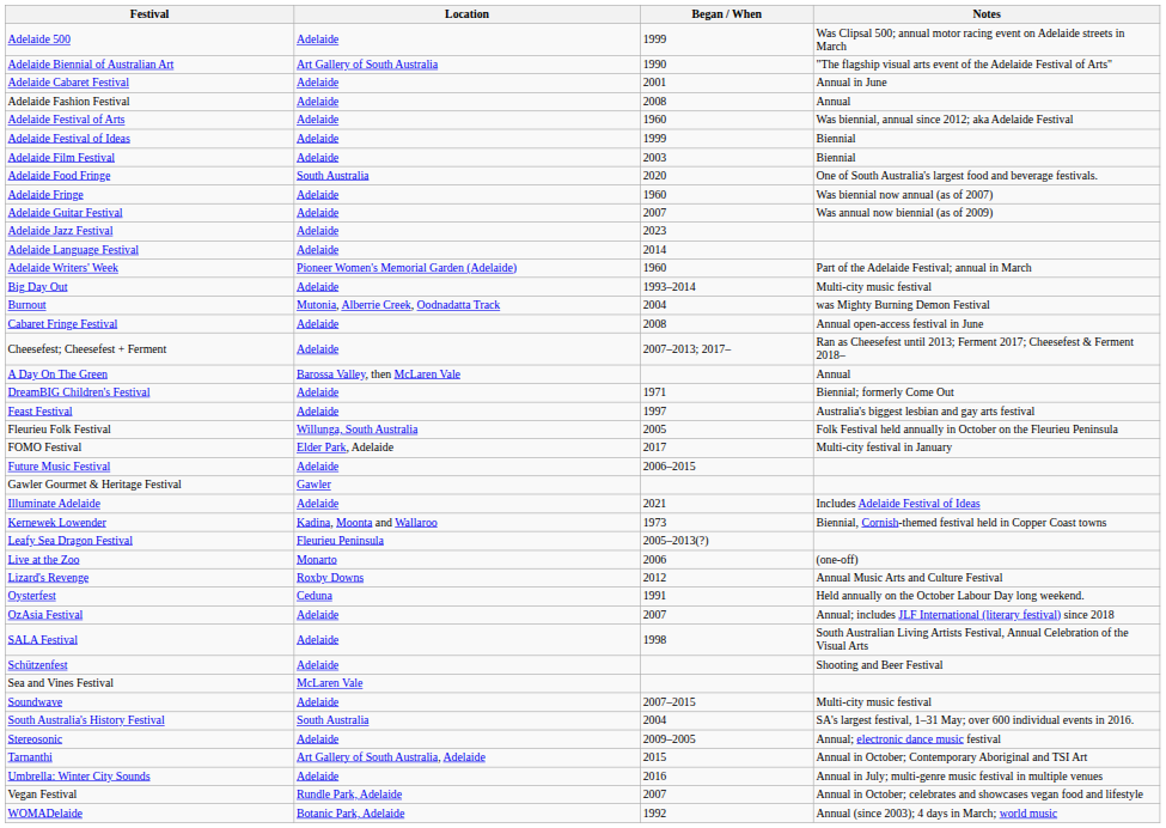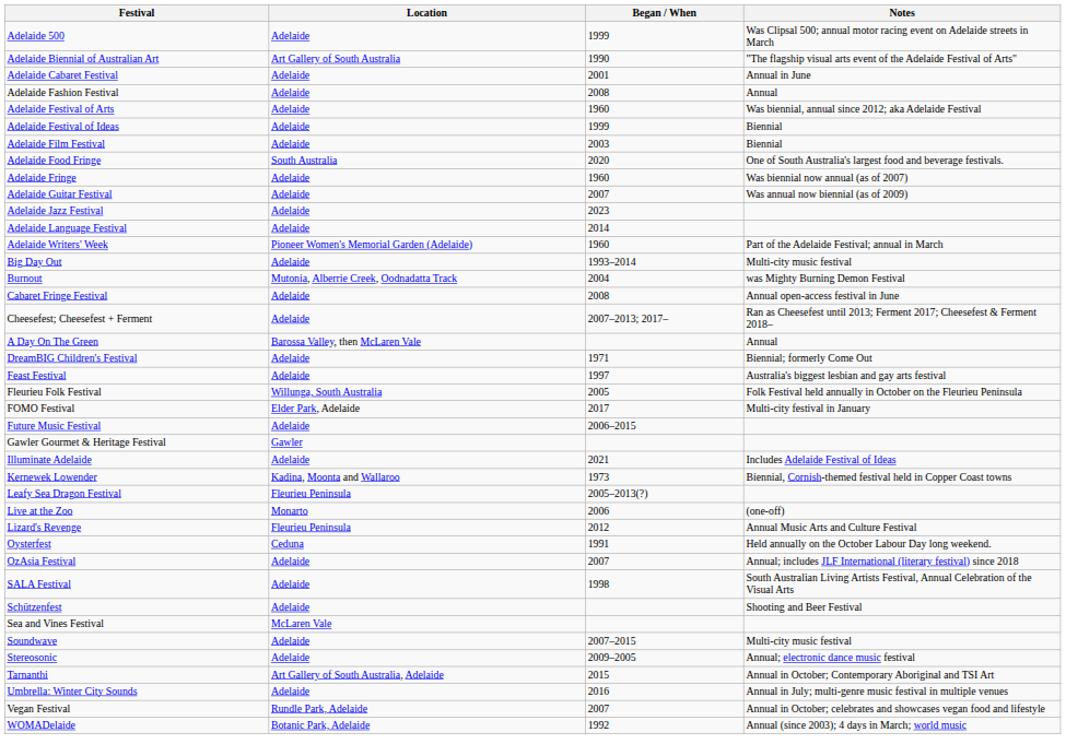 <table class="wikitable sortable" style="width:100%;">
 <tr>
 <th style="width:25%;">Festival</th>
 <th style="width:30%;">Location</th>
 <th style="width:15%;">Began / When</th>
 <th style="width:30%;">Notes</th>
 </tr>
 <tr style="text-align:left;">
 <td><a href='#'>Adelaide 500</a></td>
 <td><a href='#'>Adelaide</a></td>
 <td>1999</td>
 <td>Was Clipsal 500; annual motor racing event on Adelaide streets in March</td>
 </tr>
 <tr style="text-align:left;">
 <td><a href='#'>Adelaide Biennial of Australian Art</a></td>
 <td><a href='#'>Art Gallery of South Australia</a></td>
 <td>1990</td>
 <td>"The flagship visual arts event of the Adelaide Festival of Arts"</td>
 </tr>
 <tr style="text-align:left;">
 <td><a href='#'>Adelaide Cabaret Festival</a></td>
 <td><a href='#'>Adelaide</a></td>
 <td>2001</td>
 <td>Annual in June</td>
 </tr>
 <tr style="text-align:left;">
 <td>Adelaide Fashion Festival</td>
 <td><a href='#'>Adelaide</a></td>
 <td>2008</td>
 <td>Annual</td>
 </tr>
 <tr style="text-align:left;">
 <td><a href='#'>Adelaide Festival of Arts</a></td>
 <td><a href='#'>Adelaide</a></td>
 <td>1960</td>
 <td>Was biennial, annual since 2012; aka Adelaide Festival</td>
 </tr>
 <tr style="text-align:left;">
 <td><a href='#'>Adelaide Festival of Ideas</a></td>
 <td><a href='#'>Adelaide</a></td>
 <td>1999</td>
 <td>Biennial</td>
 </tr>
 <tr style="text-align:left;">
 <td><a href='#'>Adelaide Film Festival</a></td>
 <td><a href='#'>Adelaide</a></td>
 <td>2003</td>
 <td>Biennial</td>
 </tr>
 <tr style="text-align:left;">
 <td><a href='#'>Adelaide Food Fringe</a></td>
 <td><a href='#'>South Australia</a></td>
 <td>2020</td>
 <td>One of South Australia's largest food and beverage festivals.</td>
 </tr>
 <tr style="text-align:left;">
 <td><a href='#'>Adelaide Fringe</a></td>
 <td><a href='#'>Adelaide</a></td>
 <td>1960</td>
 <td>Was biennial now annual (as of 2007)</td>
 </tr>
 <tr style="text-align:left;">
 <td><a href='#'>Adelaide Guitar Festival</a></td>
 <td><a href='#'>Adelaide</a></td>
 <td>2007</td>
 <td>Was annual now biennial (as of 2009)</td>
 </tr>
 <tr>
 <td><a href='#'>Adelaide Jazz Festival</a></td>
 <td><a href='#'>Adelaide</a></td>
 <td>2023</td>
 <td></td>
 </tr>
 <tr style="text-align:left;">
 <td><a href='#'>Adelaide Language Festival</a></td>
 <td><a href='#'>Adelaide</a></td>
 <td>2014</td>
 <td></td>
 </tr>
 <tr style="text-align:left;">
 <td><a href='#'>Adelaide Writers' Week</a></td>
 <td><a href='#'>Pioneer Women's Memorial Garden (Adelaide)</a></td>
 <td>1960</td>
 <td>Part of the Adelaide Festival; annual in March</td>
 </tr>
 <tr style="text-align:left;">
 <td><a href='#'>Big Day Out</a></td>
 <td><a href='#'>Adelaide</a></td>
 <td>1993–2014</td>
 <td>Multi-city music festival</td>
 </tr>
 <tr style="text-align:left;">
 <td><a href='#'>Burnout</a></td>
 <td><a href='#'>Mutonia</a>, <a href='#'>Alberrie Creek</a>, <a href='#'>Oodnadatta Track</a></td>
 <td>2004</td>
 <td>was Mighty Burning Demon Festival</td>
 </tr>
 <tr style="text-align:left;">
 <td><a href='#'>Cabaret Fringe Festival</a></td>
 <td><a href='#'>Adelaide</a></td>
 <td>2008</td>
 <td>Annual open-access festival in June</td>
 </tr>
 <tr style="text-align:left;">
 <td>Cheesefest; Cheesefest + Ferment</td>
 <td><a href='#'>Adelaide</a></td>
 <td>2007–2013; 2017–</td>
 <td>Ran as Cheesefest until 2013; Ferment 2017; Cheesefest & Ferment 2018–</td>
 </tr>
 <tr style="text-align:left;">
 <td><a href='#'>A Day On The Green</a></td>
 <td><a href='#'>Barossa Valley</a>, then <a href='#'>McLaren Vale</a></td>
 <td></td>
 <td>Annual</td>
 </tr>
 <tr style="text-align:left;">
 <td><a href='#'>DreamBIG Children's Festival</a></td>
 <td><a href='#'>Adelaide</a></td>
 <td>1971</td>
 <td>Biennial; formerly Come Out</td>
 </tr>
 <tr style="text-align:left;"|>
 <td><a href='#'>Feast Festival</a></td>
 <td><a href='#'>Adelaide</a></td>
 <td>1997</td>
 <td>Australia's biggest lesbian and gay arts festival</td>
 </tr>
 <tr style="text-align:left;">
 <td>Fleurieu Folk Festival</td>
 <td><a href='#'>Willunga, South Australia</a></td>
 <td>2005</td>
 <td>Folk Festival held annually in October on the Fleurieu Peninsula</td>
 </tr>
 <tr>
 <td>FOMO Festival</td>
 <td><a href='#'>Elder Park</a>, Adelaide</td>
 <td>2017</td>
 <td>Multi-city festival in January</td>
 </tr>
 <tr style="text-align:left;">
 <td><a href='#'>Future Music Festival</a></td>
 <td><a href='#'>Adelaide</a></td>
 <td>2006–2015</td>
 <td></td>
 </tr>
 <tr style="text-align:left;">
 <td>Gawler Gourmet & Heritage Festival</td>
 <td><a href='#'>Gawler</a></td>
 <td></td>
 <td></td>
 </tr>
 <tr style="text-align:left;">
 <td><a href='#'>Illuminate Adelaide</a></td>
 <td><a href='#'>Adelaide</a></td>
 <td>2021</td>
 <td>Includes <a href='#'>Adelaide Festival of Ideas</a></td>
 </tr>
 <tr style="text-align:left;">
 <td><a href='#'>Kernewek Lowender</a></td>
 <td><a href='#'>Kadina</a>, <a href='#'>Moonta</a> and <a href='#'>Wallaroo</a></td>
 <td>1973</td>
 <td>Biennial, <a href='#'>Cornish</a>-themed festival held in Copper Coast towns</td>
 </tr>
 <tr style="text-align:left;">
 <td><a href='#'>Leafy Sea Dragon Festival</a></td>
 <td><a href='#'>Fleurieu Peninsula</a></td>
 <td>2005–2013(?)</td>
 <td></td>
 </tr>
 <tr style="text-align:left;">
 <td><a href='#'>Live at the Zoo</a></td>
 <td><a href='#'>Monarto</a></td>
 <td>2006</td>
 <td>(one-off)</td>
 </tr>
 <tr style="text-align:left;">
 <td><a href='#'>Lizard's Revenge</a></td>
-<td><a href='#'>Roxby Downs</a></td>
+<td><a href='#'>Fleurieu Peninsula</a></td>
 <td>2012</td>
 <td>Annual Music Arts and Culture Festival</td>
 </tr>
 <tr style="text-align:left;">
 <td><a href='#'>Oysterfest</a></td>
 <td><a href='#'>Ceduna</a></td>
 <td>1991</td>
 <td>Held annually on the October Labour Day long weekend.</td>
 </tr>
 <tr style="text-align:left;">
 <td><a href='#'>OzAsia Festival</a></td>
 <td><a href='#'>Adelaide</a></td>
 <td>2007</td>
 <td>Annual; includes <a href='#'>JLF International (literary festival)</a> since 2018</td>
 </tr>
 <tr style="text-align:left;">
 <td><a href='#'>SALA Festival</a></td>
 <td><a href='#'>Adelaide</a></td>
 <td>1998</td>
 <td>South Australian Living Artists Festival, Annual Celebration of the Visual Arts</td>
 </tr>
 <tr style="text-align:left;">
 <td><a href='#'>Schützenfest</a></td>
 <td><a href='#'>Adelaide</a></td>
 <td></td>
 <td>Shooting and Beer Festival</td>
 </tr>
 <tr style="text-align:left;">
 <td>Sea and Vines Festival</td>
 <td><a href='#'>McLaren Vale</a></td>
 <td></td>
 <td></td>
 </tr>
 <tr style="text-align:left;">
 <td><a href='#'>Soundwave</a></td>
 <td><a href='#'>Adelaide</a></td>
 <td>2007–2015</td>
 <td>Multi-city music festival</td>
 </tr>
 <tr style="text-align:left;">
-<td><a href='#'>South Australia's History Festival</a></td>
-<td><a href='#'>South Australia</a></td>
-<td>2004</td>
-<td>SA's largest festival, 1–31 May; over 600 individual events in 2016.</td>
-</tr>
-<tr style="text-align:left;">
 <td><a href='#'>Stereosonic</a></td>
 <td><a href='#'>Adelaide</a></td>
 <td>2009–2005</td>
 <td>Annual; <a href='#'>electronic dance music</a> festival</td>
 </tr>
 <tr style="text-align:left;">
 <td><a href='#'>Tarnanthi</a></td>
 <td><a href='#'>Art Gallery of South Australia</a>, <a href='#'>Adelaide</a></td>
 <td>2015</td>
 <td>Annual in October; Contemporary Aboriginal and TSI Art</td>
 </tr>
 <tr style="text-align:left;">
 <td><a href='#'>Umbrella: Winter City Sounds</a></td>
 <td><a href='#'>Adelaide</a></td>
 <td>2016</td>
 <td>Annual in July; multi-genre music festival in multiple venues</td>
 </tr>
 <tr style="text-align:left;">
 <td>Vegan Festival</td>
 <td><a href='#'>Rundle Park, Adelaide</a></td>
 <td>2007</td>
 <td>Annual in October; celebrates and showcases vegan food and lifestyle</td>
 </tr>
 <tr style="text-align:left;">
 <td><a href='#'>WOMADelaide</a></td>
 <td><a href='#'>Botanic Park, Adelaide</a></td>
 <td>1992</td>
 <td>Annual (since 2003); 4 days in March; <a href='#'>world music</a></td>
 </tr>
 </table>
